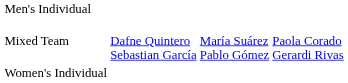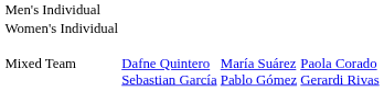 <table>
 <tr>
 <td>Men's Individual</td>
+<td></td>
+<td></td>
+<td></td>
+</tr>
+<tr>
+<td>Women's Individual</td>
 <td></td>
 <td></td>
 <td></td>
 </tr>
 <tr>
 <td>Mixed Team</td>
 <td><br><a href='#'>Dafne Quintero</a><br><a href='#'>Sebastian García</a></td>
 <td><br><a href='#'>María Suárez</a><br><a href='#'>Pablo Gómez</a></td>
 <td><br><a href='#'>Paola Corado</a><br><a href='#'>Gerardi Rivas</a></td>
 </tr>
-<tr>
-<td>Women's Individual</td>
-<td></td>
-<td></td>
-<td></td>
-</tr>
 </table>
